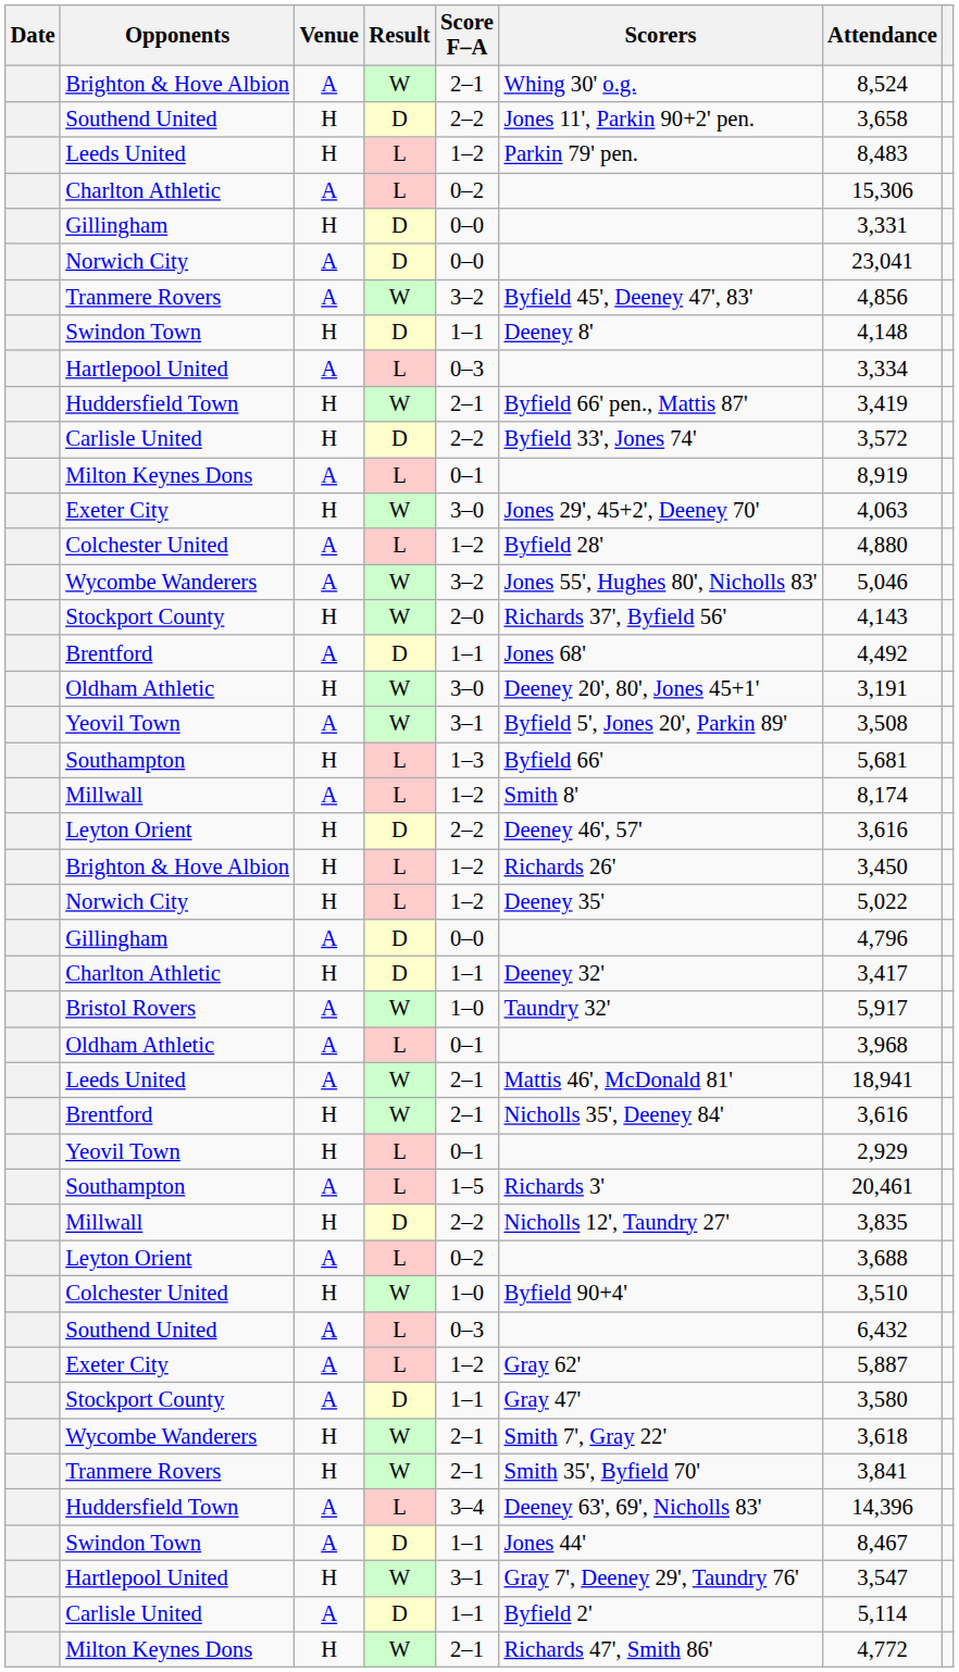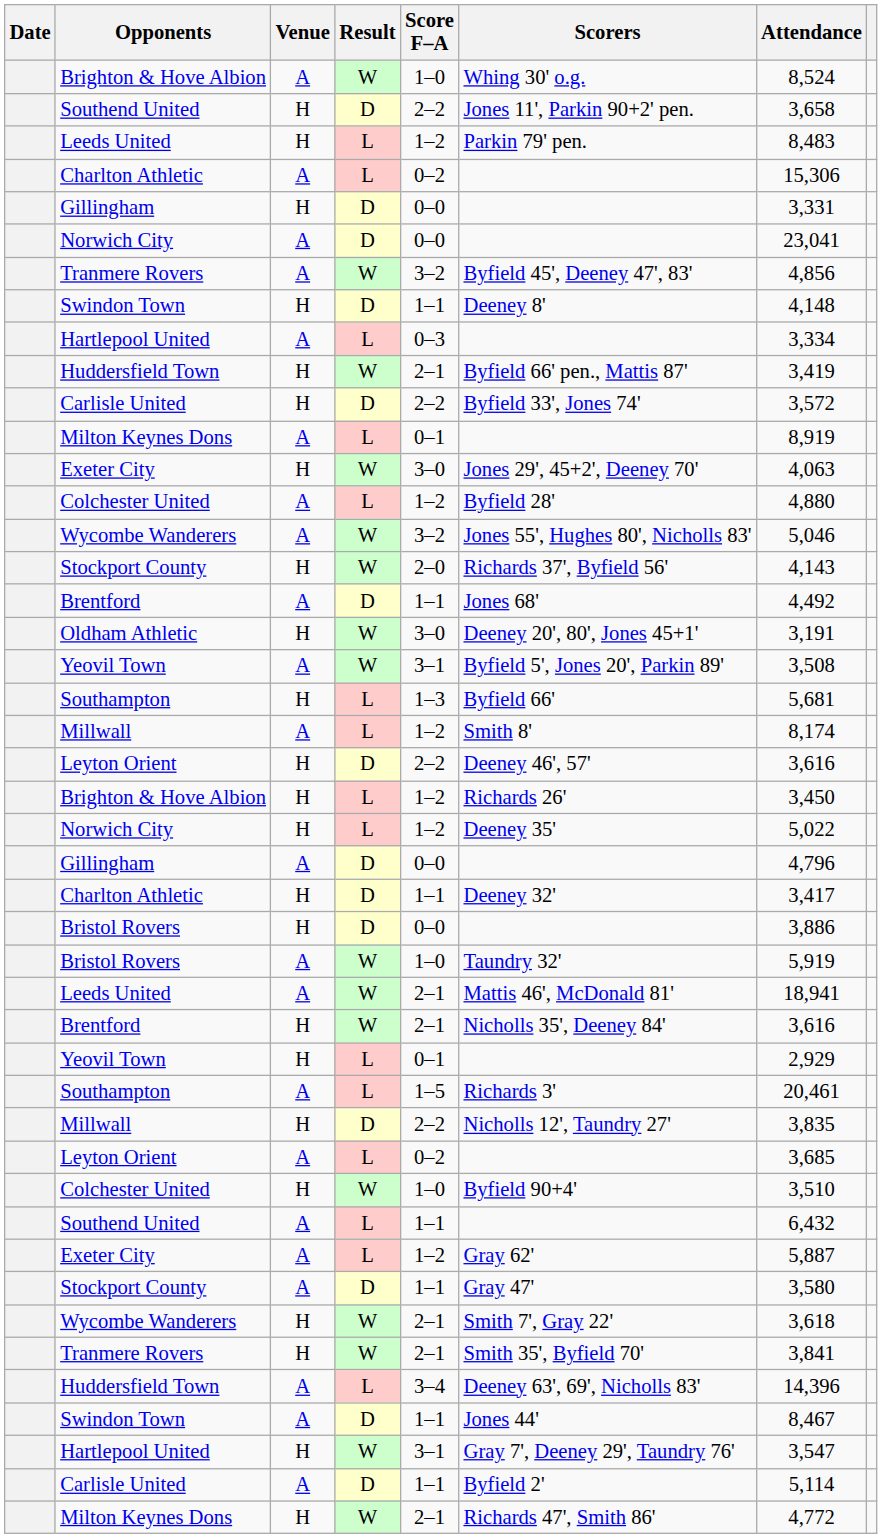 <table class="wikitable plainrowheaders sortable" style="text-align:center">
 <tr>
 <th scope="col">Date</th>
 <th scope="col">Opponents</th>
 <th scope="col">Venue</th>
 <th scope="col">Result</th>
 <th scope="col">Score<br>F–A</th>
 <th scope="col" class="unsortable">Scorers</th>
 <th scope="col">Attendance</th>
 <th scope="col" class="unsortable"></th>
 </tr>
 <tr>
 <th scope=row></th>
 <td><a href='#'>Brighton & Hove Albion</a></td>
 <td><a href='#'>A</a></td>
 <td bgcolor="#CCFFCC">W</td>
-<td>2–1</td>
+<td>1–0</td>
 <td align=left><a href='#'>Whing</a> 30' <a href='#'>o.g.</a></td>
 <td>8,524</td>
 <td></td>
 </tr>
 <tr>
 <th scope=row></th>
 <td align=left><a href='#'>Southend United</a></td>
 <td>H</td>
 <td bgcolor="#FFFFCC">D</td>
 <td>2–2</td>
 <td align=left><a href='#'>Jones</a> 11', <a href='#'>Parkin</a> 90+2' pen.</td>
 <td>3,658</td>
 <td></td>
 </tr>
 <tr>
 <th scope=row></th>
 <td align=left><a href='#'>Leeds United</a></td>
 <td>H</td>
 <td bgcolor="#FFCCCC">L</td>
 <td>1–2</td>
 <td align=left><a href='#'>Parkin</a> 79' pen.</td>
 <td>8,483</td>
 <td></td>
 </tr>
 <tr>
 <th scope=row></th>
 <td align=left><a href='#'>Charlton Athletic</a></td>
 <td><a href='#'>A</a></td>
 <td bgcolor="#FFCCCC">L</td>
 <td>0–2</td>
 <td align=left></td>
 <td>15,306</td>
 <td></td>
 </tr>
 <tr>
 <th scope=row></th>
 <td align=left><a href='#'>Gillingham</a></td>
 <td>H</td>
 <td bgcolor="#FFFFCC">D</td>
 <td>0–0</td>
 <td align=left></td>
 <td>3,331</td>
 <td></td>
 </tr>
 <tr>
 <th scope=row></th>
 <td align=left><a href='#'>Norwich City</a></td>
 <td><a href='#'>A</a></td>
 <td bgcolor="#FFFFCC">D</td>
 <td>0–0</td>
 <td align=left></td>
 <td>23,041</td>
 <td></td>
 </tr>
 <tr>
 <th scope=row></th>
 <td align=left><a href='#'>Tranmere Rovers</a></td>
 <td><a href='#'>A</a></td>
 <td bgcolor="#CCFFCC">W</td>
 <td>3–2</td>
 <td align=left><a href='#'>Byfield</a> 45', <a href='#'>Deeney</a> 47', 83'</td>
 <td>4,856</td>
 <td></td>
 </tr>
 <tr>
 <th scope=row></th>
 <td align=left><a href='#'>Swindon Town</a></td>
 <td>H</td>
 <td bgcolor="#FFFFCC">D</td>
 <td>1–1</td>
 <td align=left><a href='#'>Deeney</a> 8'</td>
 <td>4,148</td>
 <td></td>
 </tr>
 <tr>
 <th scope=row></th>
 <td align=left><a href='#'>Hartlepool United</a></td>
 <td><a href='#'>A</a></td>
 <td bgcolor="#FFCCCC">L</td>
 <td>0–3</td>
 <td align=left></td>
 <td>3,334</td>
 <td></td>
 </tr>
 <tr>
 <th scope=row></th>
 <td align=left><a href='#'>Huddersfield Town</a></td>
 <td>H</td>
 <td bgcolor="#CCFFCC">W</td>
 <td>2–1</td>
 <td align=left><a href='#'>Byfield</a> 66' pen., <a href='#'>Mattis</a> 87'</td>
 <td>3,419</td>
 <td></td>
 </tr>
 <tr>
 <th scope=row></th>
 <td align=left><a href='#'>Carlisle United</a></td>
 <td>H</td>
 <td bgcolor="#FFFFCC">D</td>
 <td>2–2</td>
 <td align=left><a href='#'>Byfield</a> 33', <a href='#'>Jones</a> 74'</td>
 <td>3,572</td>
 <td></td>
 </tr>
 <tr>
 <th scope=row></th>
 <td align=left><a href='#'>Milton Keynes Dons</a></td>
 <td><a href='#'>A</a></td>
 <td bgcolor="#FFCCCC">L</td>
 <td>0–1</td>
 <td align=left></td>
 <td>8,919</td>
 <td></td>
 </tr>
 <tr>
 <th scope=row></th>
 <td align=left><a href='#'>Exeter City</a></td>
 <td>H</td>
 <td bgcolor="#CCFFCC">W</td>
 <td>3–0</td>
 <td align=left><a href='#'>Jones</a> 29', 45+2', <a href='#'>Deeney</a> 70'</td>
 <td>4,063</td>
 <td></td>
 </tr>
 <tr>
 <th scope=row></th>
 <td align=left><a href='#'>Colchester United</a></td>
 <td><a href='#'>A</a></td>
 <td bgcolor="#FFCCCC">L</td>
 <td>1–2</td>
 <td align=left><a href='#'>Byfield</a> 28'</td>
 <td>4,880</td>
 <td></td>
 </tr>
 <tr>
 <th scope=row></th>
 <td align=left><a href='#'>Wycombe Wanderers</a></td>
 <td><a href='#'>A</a></td>
 <td bgcolor="#CCFFCC">W</td>
 <td>3–2</td>
 <td align=left><a href='#'>Jones</a> 55', <a href='#'>Hughes</a> 80', <a href='#'>Nicholls</a> 83'</td>
 <td>5,046</td>
 <td></td>
 </tr>
 <tr>
 <th scope=row></th>
 <td align=left><a href='#'>Stockport County</a></td>
 <td>H</td>
 <td bgcolor="#CCFFCC">W</td>
 <td>2–0</td>
 <td align=left><a href='#'>Richards</a> 37', <a href='#'>Byfield</a> 56'</td>
 <td>4,143</td>
 <td></td>
 </tr>
 <tr>
 <th scope=row></th>
 <td align=left><a href='#'>Brentford</a></td>
 <td><a href='#'>A</a></td>
 <td bgcolor="#FFFFCC">D</td>
 <td>1–1</td>
 <td align=left><a href='#'>Jones</a> 68'</td>
 <td>4,492</td>
 <td></td>
 </tr>
 <tr>
 <th scope=row></th>
 <td align=left><a href='#'>Oldham Athletic</a></td>
 <td>H</td>
 <td bgcolor="#CCFFCC">W</td>
 <td>3–0</td>
 <td align=left><a href='#'>Deeney</a> 20', 80', <a href='#'>Jones</a> 45+1'</td>
 <td>3,191</td>
 <td></td>
 </tr>
 <tr>
 <th scope=row></th>
 <td align=left><a href='#'>Yeovil Town</a></td>
 <td><a href='#'>A</a></td>
 <td bgcolor="#CCFFCC">W</td>
 <td>3–1</td>
 <td align=left><a href='#'>Byfield</a> 5', <a href='#'>Jones</a> 20', <a href='#'>Parkin</a> 89'</td>
 <td>3,508</td>
 <td></td>
 </tr>
 <tr>
 <th scope=row></th>
 <td align=left><a href='#'>Southampton</a></td>
 <td>H</td>
 <td bgcolor="#FFCCCC">L</td>
 <td>1–3</td>
 <td align=left><a href='#'>Byfield</a> 66'</td>
 <td>5,681</td>
 <td></td>
 </tr>
 <tr>
 <th scope=row></th>
 <td align=left><a href='#'>Millwall</a></td>
 <td><a href='#'>A</a></td>
 <td bgcolor="#FFCCCC">L</td>
 <td>1–2</td>
 <td align=left><a href='#'>Smith</a> 8'</td>
 <td>8,174</td>
 <td></td>
 </tr>
 <tr>
 <th scope=row></th>
 <td align=left><a href='#'>Leyton Orient</a></td>
 <td>H</td>
 <td bgcolor="#FFFFCC">D</td>
 <td>2–2</td>
 <td align=left><a href='#'>Deeney</a> 46', 57'</td>
 <td>3,616</td>
 <td></td>
 </tr>
 <tr>
 <th scope=row></th>
 <td align=left><a href='#'>Brighton & Hove Albion</a></td>
 <td>H</td>
 <td bgcolor="#FFCCCC">L</td>
 <td>1–2</td>
 <td align=left><a href='#'>Richards</a> 26'</td>
 <td>3,450</td>
 <td></td>
 </tr>
 <tr>
 <th scope=row></th>
 <td align=left><a href='#'>Norwich City</a></td>
 <td>H</td>
 <td bgcolor="#FFCCCC">L</td>
 <td>1–2</td>
 <td align=left><a href='#'>Deeney</a> 35'</td>
 <td>5,022</td>
 <td></td>
 </tr>
 <tr>
 <th scope=row></th>
 <td align=left><a href='#'>Gillingham</a></td>
 <td><a href='#'>A</a></td>
 <td bgcolor="#FFFFCC">D</td>
 <td>0–0</td>
 <td align=left></td>
 <td>4,796</td>
 <td></td>
 </tr>
 <tr>
 <th scope=row></th>
 <td align=left><a href='#'>Charlton Athletic</a></td>
 <td>H</td>
 <td bgcolor="#FFFFCC">D</td>
 <td>1–1</td>
 <td align=left><a href='#'>Deeney</a> 32'</td>
 <td>3,417</td>
 <td></td>
 </tr>
 <tr>
 <th scope=row></th>
 <td align=left><a href='#'>Bristol Rovers</a></td>
+<td>H</td>
+<td bgcolor="#FFFFCC">D</td>
+<td>0–0</td>
+<td align=left></td>
+<td>3,886</td>
+<td></td>
+</tr>
+<tr>
+<th scope=row></th>
+<td align=left><a href='#'>Bristol Rovers</a></td>
 <td><a href='#'>A</a></td>
 <td bgcolor="#CCFFCC">W</td>
 <td>1–0</td>
 <td align=left><a href='#'>Taundry</a> 32'</td>
-<td>5,917</td>
-<td></td>
-</tr>
-<tr>
-<th scope=row></th>
-<td align=left><a href='#'>Oldham Athletic</a></td>
-<td><a href='#'>A</a></td>
-<td bgcolor="#FFCCCC">L</td>
-<td>0–1</td>
-<td align=left></td>
-<td>3,968</td>
+<td>5,919</td>
 <td></td>
 </tr>
 <tr>
 <th scope=row></th>
 <td align=left><a href='#'>Leeds United</a></td>
 <td><a href='#'>A</a></td>
 <td bgcolor="#CCFFCC">W</td>
 <td>2–1</td>
 <td align=left><a href='#'>Mattis</a> 46', <a href='#'>McDonald</a> 81'</td>
 <td>18,941</td>
 <td></td>
 </tr>
 <tr>
 <th scope=row></th>
 <td align=left><a href='#'>Brentford</a></td>
 <td>H</td>
 <td bgcolor="#CCFFCC">W</td>
 <td>2–1</td>
 <td align=left><a href='#'>Nicholls</a> 35', <a href='#'>Deeney</a> 84'</td>
 <td>3,616</td>
 <td></td>
 </tr>
 <tr>
 <th scope=row></th>
 <td align=left><a href='#'>Yeovil Town</a></td>
 <td>H</td>
 <td bgcolor="#FFCCCC">L</td>
 <td>0–1</td>
 <td align=left></td>
 <td>2,929</td>
 <td></td>
 </tr>
 <tr>
 <th scope=row></th>
 <td align=left><a href='#'>Southampton</a></td>
 <td><a href='#'>A</a></td>
 <td bgcolor="#FFCCCC">L</td>
 <td>1–5</td>
 <td align=left><a href='#'>Richards</a> 3'</td>
 <td>20,461</td>
 <td></td>
 </tr>
 <tr>
 <th scope=row></th>
 <td align=left><a href='#'>Millwall</a></td>
 <td>H</td>
 <td bgcolor="#FFFFCC">D</td>
 <td>2–2</td>
 <td align=left><a href='#'>Nicholls</a> 12', <a href='#'>Taundry</a> 27'</td>
 <td>3,835</td>
 <td></td>
 </tr>
 <tr>
 <th scope=row></th>
 <td align=left><a href='#'>Leyton Orient</a></td>
 <td><a href='#'>A</a></td>
 <td bgcolor="#FFCCCC">L</td>
 <td>0–2</td>
 <td align=left></td>
-<td>3,688</td>
+<td>3,685</td>
 <td></td>
 </tr>
 <tr>
 <th scope=row></th>
 <td align=left><a href='#'>Colchester United</a></td>
 <td>H</td>
 <td bgcolor="#CCFFCC">W</td>
 <td>1–0</td>
 <td align=left><a href='#'>Byfield</a> 90+4'</td>
 <td>3,510</td>
 <td></td>
 </tr>
 <tr>
 <th scope=row></th>
 <td align=left><a href='#'>Southend United</a></td>
 <td><a href='#'>A</a></td>
 <td bgcolor="#FFCCCC">L</td>
-<td>0–3</td>
+<td>1–1</td>
 <td align=left></td>
 <td>6,432</td>
 <td></td>
 </tr>
 <tr>
 <th scope=row></th>
 <td align=left><a href='#'>Exeter City</a></td>
 <td><a href='#'>A</a></td>
 <td bgcolor="#FFCCCC">L</td>
 <td>1–2</td>
 <td align=left><a href='#'>Gray</a> 62'</td>
 <td>5,887</td>
 <td></td>
 </tr>
 <tr>
 <th scope=row></th>
 <td align=left><a href='#'>Stockport County</a></td>
 <td><a href='#'>A</a></td>
 <td bgcolor="#FFFFCC">D</td>
 <td>1–1</td>
 <td align=left><a href='#'>Gray</a> 47'</td>
 <td>3,580</td>
 <td></td>
 </tr>
 <tr>
 <th scope=row></th>
 <td align=left><a href='#'>Wycombe Wanderers</a></td>
 <td>H</td>
 <td bgcolor="#CCFFCC">W</td>
 <td>2–1</td>
 <td align=left><a href='#'>Smith</a> 7', <a href='#'>Gray</a> 22'</td>
 <td>3,618</td>
 <td></td>
 </tr>
 <tr>
 <th scope=row></th>
 <td align=left><a href='#'>Tranmere Rovers</a></td>
 <td>H</td>
 <td bgcolor="#CCFFCC">W</td>
 <td>2–1</td>
 <td align=left><a href='#'>Smith</a> 35', <a href='#'>Byfield</a> 70'</td>
 <td>3,841</td>
 <td></td>
 </tr>
 <tr>
 <th scope=row></th>
 <td align=left><a href='#'>Huddersfield Town</a></td>
 <td><a href='#'>A</a></td>
 <td bgcolor="#FFCCCC">L</td>
 <td>3–4</td>
 <td align=left><a href='#'>Deeney</a> 63', 69', <a href='#'>Nicholls</a> 83'</td>
 <td>14,396</td>
 <td></td>
 </tr>
 <tr>
 <th scope=row></th>
 <td align=left><a href='#'>Swindon Town</a></td>
 <td><a href='#'>A</a></td>
 <td bgcolor="#FFFFCC">D</td>
 <td>1–1</td>
 <td align=left><a href='#'>Jones</a> 44'</td>
 <td>8,467</td>
 <td></td>
 </tr>
 <tr>
 <th scope=row></th>
 <td align=left><a href='#'>Hartlepool United</a></td>
 <td>H</td>
 <td bgcolor="#CCFFCC">W</td>
 <td>3–1</td>
 <td align=left><a href='#'>Gray</a> 7', <a href='#'>Deeney</a> 29', <a href='#'>Taundry</a> 76'</td>
 <td>3,547</td>
 <td></td>
 </tr>
 <tr>
 <th scope=row></th>
 <td align=left><a href='#'>Carlisle United</a></td>
 <td><a href='#'>A</a></td>
 <td bgcolor="#FFFFCC">D</td>
 <td>1–1</td>
 <td align=left><a href='#'>Byfield</a> 2'</td>
 <td>5,114</td>
 <td></td>
 </tr>
 <tr>
 <th scope=row></th>
 <td align=left><a href='#'>Milton Keynes Dons</a></td>
 <td>H</td>
 <td bgcolor="#CCFFCC">W</td>
 <td>2–1</td>
 <td align=left><a href='#'>Richards</a> 47', <a href='#'>Smith</a> 86'</td>
 <td>4,772</td>
 <td></td>
 </tr>
 </table>
